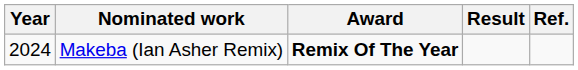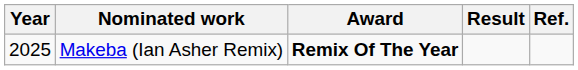 <table class="wikitable">
 <tr>
 <th>Year</th>
 <th>Nominated work</th>
 <th>Award</th>
 <th>Result</th>
 <th>Ref.</th>
 </tr>
 <tr>
-<td>2024</td>
+<td>2025</td>
 <td><a href='#'>Makeba</a> (Ian Asher Remix)</td>
 <td><strong>Remix Of The Year</strong></td>
 <td></td>
 <td></td>
 </tr>
 </table>
